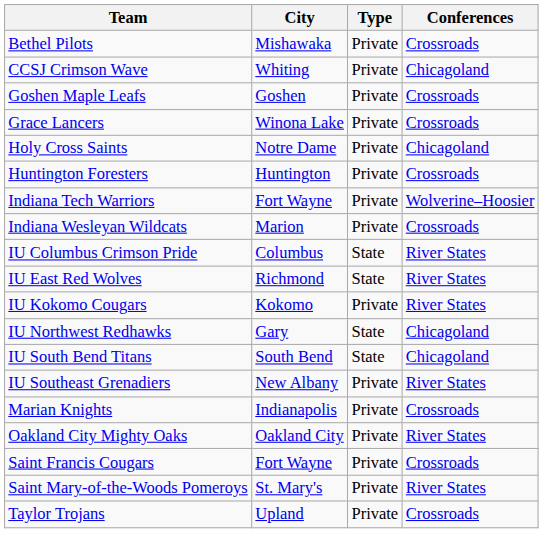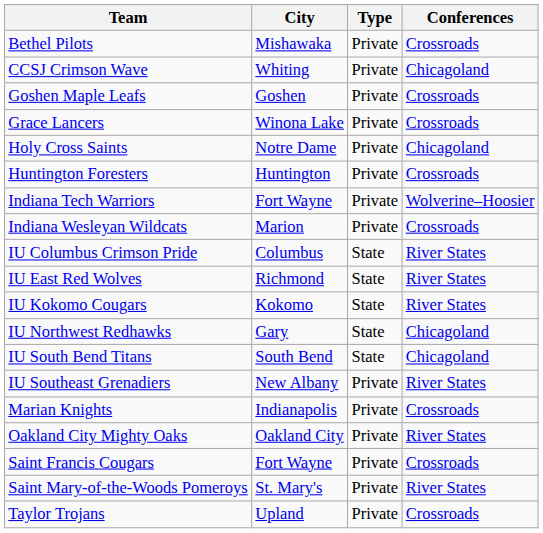 <table class="sortable wikitable plainrowheaders">
 <tr>
 <th>Team</th>
 <th>City</th>
 <th>Type</th>
 <th>Conferences</th>
 </tr>
 <tr>
 <td><a href='#'>Bethel Pilots</a></td>
 <td><a href='#'>Mishawaka</a></td>
 <td>Private</td>
 <td><a href='#'>Crossroads</a></td>
 </tr>
 <tr>
 <td><a href='#'>CCSJ Crimson Wave</a></td>
 <td><a href='#'>Whiting</a></td>
 <td>Private</td>
 <td><a href='#'>Chicagoland</a></td>
 </tr>
 <tr>
 <td><a href='#'>Goshen Maple Leafs</a></td>
 <td><a href='#'>Goshen</a></td>
 <td>Private</td>
 <td><a href='#'>Crossroads</a></td>
 </tr>
 <tr>
 <td><a href='#'>Grace Lancers</a></td>
 <td><a href='#'>Winona Lake</a></td>
 <td>Private</td>
 <td><a href='#'>Crossroads</a></td>
 </tr>
 <tr>
 <td><a href='#'>Holy Cross Saints</a></td>
 <td><a href='#'>Notre Dame</a></td>
 <td>Private</td>
 <td><a href='#'>Chicagoland</a></td>
 </tr>
 <tr>
 <td><a href='#'>Huntington Foresters</a></td>
 <td><a href='#'>Huntington</a></td>
 <td>Private</td>
 <td><a href='#'>Crossroads</a></td>
 </tr>
 <tr>
 <td><a href='#'>Indiana Tech Warriors</a></td>
 <td><a href='#'>Fort Wayne</a></td>
 <td>Private</td>
 <td><a href='#'>Wolverine–Hoosier</a></td>
 </tr>
 <tr>
 <td><a href='#'>Indiana Wesleyan Wildcats</a></td>
 <td><a href='#'>Marion</a></td>
 <td>Private</td>
 <td><a href='#'>Crossroads</a></td>
 </tr>
 <tr>
 <td><a href='#'>IU Columbus Crimson Pride</a></td>
 <td><a href='#'>Columbus</a></td>
 <td>State</td>
 <td><a href='#'>River States</a></td>
 </tr>
 <tr>
 <td><a href='#'>IU East Red Wolves</a></td>
 <td><a href='#'>Richmond</a></td>
 <td>State</td>
 <td><a href='#'>River States</a></td>
 </tr>
 <tr>
 <td><a href='#'>IU Kokomo Cougars</a></td>
 <td><a href='#'>Kokomo</a></td>
-<td>Private</td>
+<td>State</td>
 <td><a href='#'>River States</a></td>
 </tr>
 <tr>
 <td><a href='#'>IU Northwest Redhawks</a></td>
 <td><a href='#'>Gary</a></td>
 <td>State</td>
 <td><a href='#'>Chicagoland</a></td>
 </tr>
 <tr>
 <td><a href='#'>IU South Bend Titans</a></td>
 <td><a href='#'>South Bend</a></td>
 <td>State</td>
 <td><a href='#'>Chicagoland</a></td>
 </tr>
 <tr>
 <td><a href='#'>IU Southeast Grenadiers</a></td>
 <td><a href='#'>New Albany</a></td>
 <td>Private</td>
 <td><a href='#'>River States</a></td>
 </tr>
 <tr>
 <td><a href='#'>Marian Knights</a></td>
 <td><a href='#'>Indianapolis</a></td>
 <td>Private</td>
 <td><a href='#'>Crossroads</a></td>
 </tr>
 <tr>
 <td><a href='#'>Oakland City Mighty Oaks</a></td>
 <td><a href='#'>Oakland City</a></td>
 <td>Private</td>
 <td><a href='#'>River States</a></td>
 </tr>
 <tr>
 <td><a href='#'>Saint Francis Cougars</a></td>
 <td><a href='#'>Fort Wayne</a></td>
 <td>Private</td>
 <td><a href='#'>Crossroads</a></td>
 </tr>
 <tr>
 <td><a href='#'>Saint Mary-of-the-Woods Pomeroys</a></td>
 <td><a href='#'>St. Mary's</a></td>
 <td>Private</td>
 <td><a href='#'>River States</a></td>
 </tr>
 <tr>
 <td><a href='#'>Taylor Trojans</a></td>
 <td><a href='#'>Upland</a></td>
 <td>Private</td>
 <td><a href='#'>Crossroads</a></td>
 </tr>
 </table>
